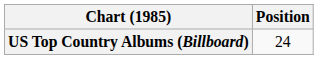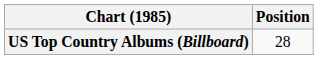 <table class="wikitable plainrowheaders" style="text-align:center">
 <tr>
 <th scope="col">Chart (1985)</th>
 <th scope="col">Position</th>
 </tr>
 <tr>
 <th scope="row">US Top Country Albums (<em>Billboard</em>)</th>
-<td>24</td>
+<td>28</td>
 </tr>
 </table>
